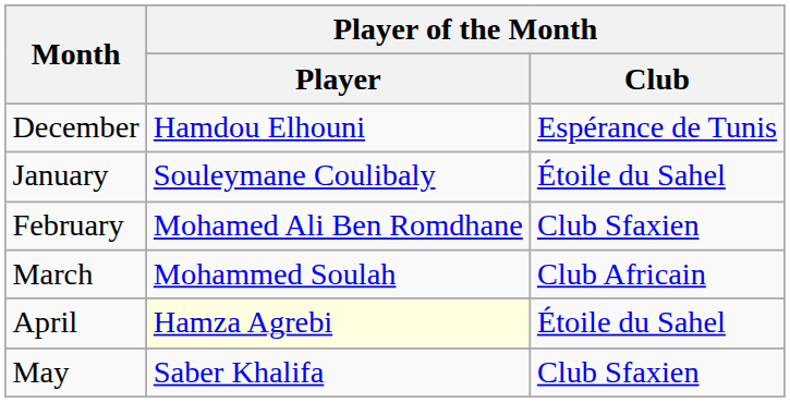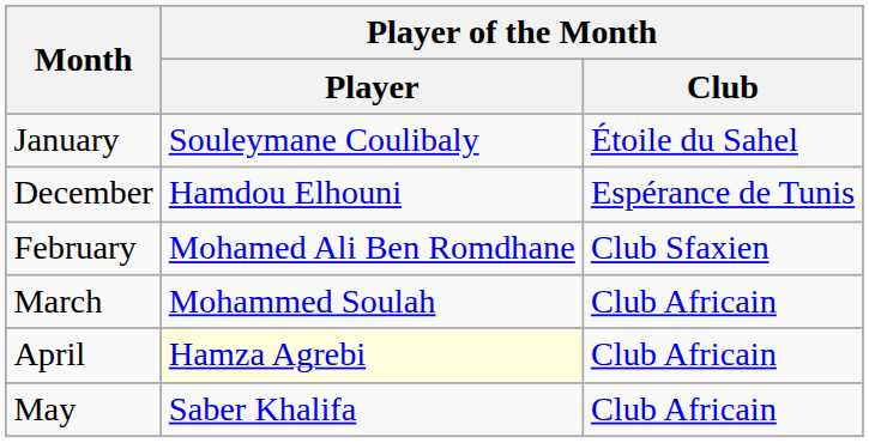 <table class="wikitable">
 <tr>
 <th rowspan="2">Month</th>
 <th colspan="2">Player of the Month</th>
 </tr>
 <tr>
 <th>Player</th>
 <th>Club</th>
 </tr>
 <tr>
+<td>January</td>
+<td> <a href='#'>Souleymane Coulibaly</a></td>
+<td><a href='#'>Étoile du Sahel</a></td>
+</tr>
+<tr>
 <td>December</td>
 <td> <a href='#'>Hamdou Elhouni</a></td>
 <td><a href='#'>Espérance de Tunis</a></td>
-</tr>
-<tr>
-<td>January</td>
-<td> <a href='#'>Souleymane Coulibaly</a></td>
-<td><a href='#'>Étoile du Sahel</a></td>
 </tr>
 <tr>
 <td>February</td>
 <td> <a href='#'>Mohamed Ali Ben Romdhane</a></td>
 <td><a href='#'>Club Sfaxien</a></td>
 </tr>
 <tr>
 <td>March</td>
 <td> <a href='#'>Mohammed Soulah</a></td>
 <td><a href='#'>Club Africain</a></td>
 </tr>
 <tr>
 <td>April</td>
 <td style="background: lightyellow;"> <a href='#'>Hamza Agrebi</a></td>
-<td><a href='#'>Étoile du Sahel</a></td>
+<td><a href='#'>Club Africain</a></td>
 </tr>
 <tr>
 <td>May</td>
 <td> <a href='#'>Saber Khalifa</a></td>
-<td><a href='#'>Club Sfaxien</a></td>
+<td><a href='#'>Club Africain</a></td>
 </tr>
 </table>
